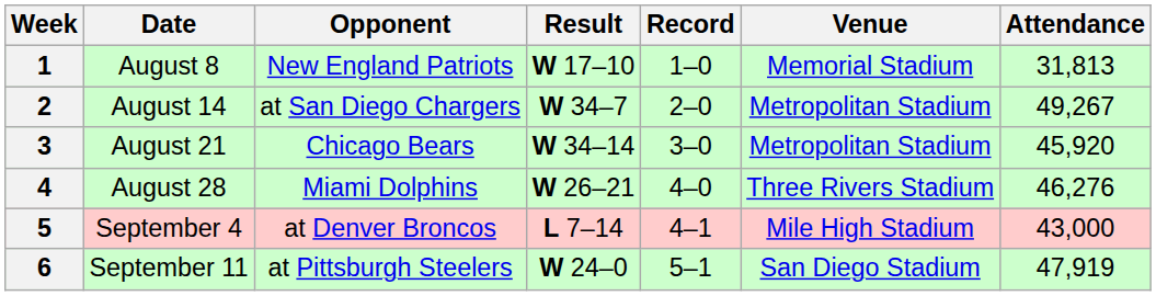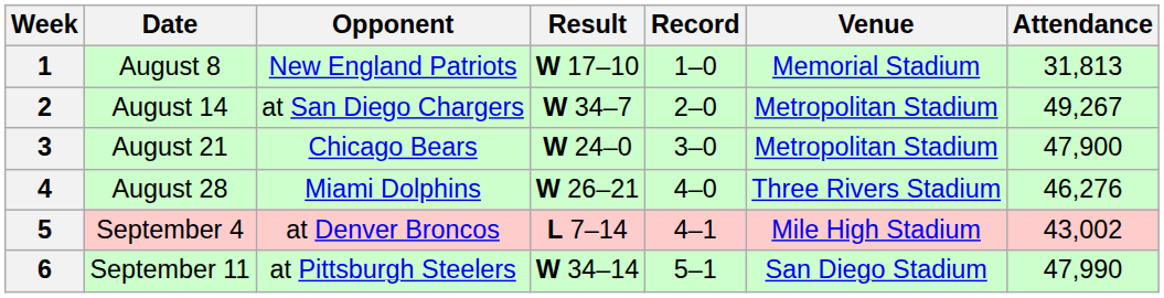 <table class="wikitable" style="text-align:center">
 <tr>
 <th>Week</th>
 <th>Date</th>
 <th>Opponent</th>
 <th>Result</th>
 <th>Record</th>
 <th>Venue</th>
 <th>Attendance</th>
 </tr>
 <tr style="background:#ccffcc">
 <th>1</th>
 <td>August 8</td>
 <td><a href='#'>New England Patriots</a></td>
 <td><strong>W</strong> 17–10</td>
 <td>1–0</td>
 <td><a href='#'>Memorial Stadium</a> </td>
 <td>31,813</td>
 </tr>
 <tr style="background:#ccffcc">
 <th>2</th>
 <td>August 14</td>
 <td>at <a href='#'>San Diego Chargers</a></td>
 <td><strong>W</strong> 34–7</td>
 <td>2–0</td>
 <td><a href='#'>Metropolitan Stadium</a></td>
 <td>49,267</td>
 </tr>
 <tr style="background:#ccffcc">
 <th>3</th>
 <td>August 21</td>
 <td><a href='#'>Chicago Bears</a></td>
-<td><strong>W</strong> 34–14</td>
+<td><strong>W</strong> 24–0</td>
 <td>3–0</td>
 <td><a href='#'>Metropolitan Stadium</a></td>
-<td>45,920</td>
+<td>47,900</td>
 </tr>
 <tr style="background:#ccffcc">
 <th>4</th>
 <td>August 28</td>
 <td><a href='#'>Miami Dolphins</a></td>
 <td><strong>W</strong> 26–21</td>
 <td>4–0</td>
 <td><a href='#'>Three Rivers Stadium</a></td>
 <td>46,276</td>
 </tr>
 <tr style="background:#ffcccc">
 <th>5</th>
 <td>September 4</td>
 <td>at <a href='#'>Denver Broncos</a></td>
 <td><strong>L</strong> 7–14</td>
 <td>4–1</td>
 <td><a href='#'>Mile High Stadium</a></td>
-<td>43,000</td>
+<td>43,002</td>
 </tr>
 <tr style="background:#ccffcc">
 <th>6</th>
 <td>September 11</td>
 <td>at <a href='#'>Pittsburgh Steelers</a></td>
-<td><strong>W</strong> 24–0</td>
+<td><strong>W</strong> 34–14</td>
 <td>5–1</td>
 <td><a href='#'>San Diego Stadium</a></td>
-<td>47,919</td>
+<td>47,990</td>
 </tr>
 </table>
